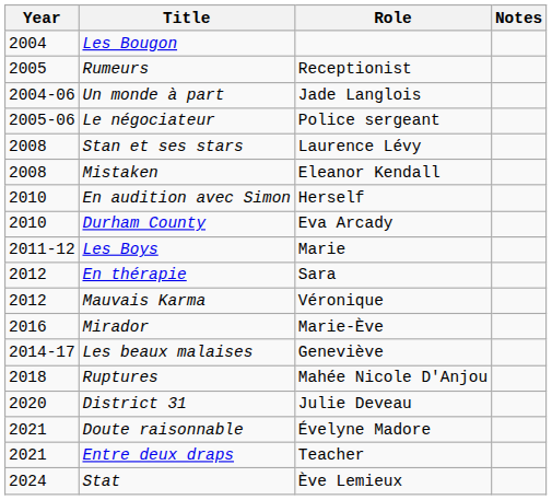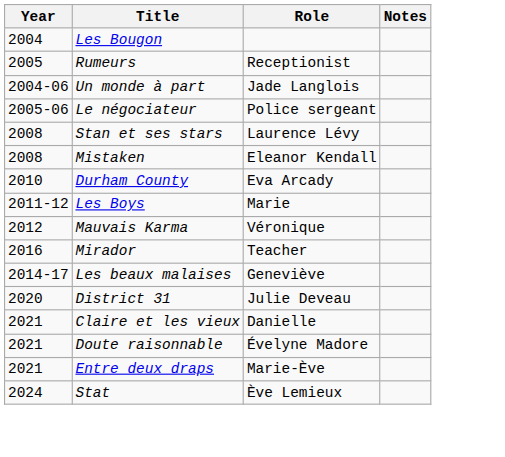 <table class="wikitable sortable">
 <tr>
 <th>Year</th>
 <th>Title</th>
 <th>Role</th>
 <th class="unsortable">Notes</th>
 </tr>
 <tr>
 <td>2004</td>
 <td><em><a href='#'>Les Bougon</a></em></td>
 <td></td>
 <td></td>
 </tr>
 <tr>
 <td>2005</td>
 <td><em>Rumeurs</em></td>
 <td>Receptionist</td>
 <td></td>
 </tr>
 <tr>
 <td>2004-06</td>
 <td><em>Un monde à part</em></td>
 <td>Jade Langlois</td>
 <td></td>
 </tr>
 <tr>
 <td>2005-06</td>
 <td><em>Le négociateur</em></td>
 <td>Police sergeant</td>
 <td></td>
 </tr>
 <tr>
 <td>2008</td>
 <td><em>Stan et ses stars</em></td>
 <td>Laurence Lévy</td>
 <td></td>
 </tr>
 <tr>
 <td>2008</td>
 <td><em>Mistaken</em></td>
 <td>Eleanor Kendall</td>
 <td></td>
 </tr>
 <tr>
 <td>2010</td>
-<td><em>En audition avec Simon</em></td>
-<td>Herself</td>
-<td></td>
-</tr>
-<tr>
-<td>2010</td>
 <td><em><a href='#'>Durham County</a></em></td>
 <td>Eva Arcady</td>
 <td></td>
 </tr>
 <tr>
 <td>2011-12</td>
 <td><em><a href='#'>Les Boys</a></em></td>
 <td>Marie</td>
 <td></td>
 </tr>
 <tr>
 <td>2012</td>
-<td><em><a href='#'>En thérapie</a></em></td>
-<td>Sara</td>
-<td></td>
-</tr>
-<tr>
-<td>2012</td>
 <td><em>Mauvais Karma</em></td>
 <td>Véronique</td>
 <td></td>
 </tr>
 <tr>
 <td>2016</td>
 <td><em>Mirador</em></td>
-<td>Marie-Ève</td>
+<td>Teacher</td>
 <td></td>
 </tr>
 <tr>
 <td>2014-17</td>
 <td><em>Les beaux malaises</em></td>
 <td>Geneviève</td>
 <td></td>
 </tr>
 <tr>
-<td>2018</td>
-<td><em>Ruptures</em></td>
-<td>Mahée Nicole D'Anjou</td>
+<td>2020</td>
+<td><em>District 31</em></td>
+<td>Julie Deveau</td>
 <td></td>
 </tr>
 <tr>
-<td>2020</td>
-<td><em>District 31</em></td>
-<td>Julie Deveau</td>
+<td>2021</td>
+<td><em>Claire et les vieux</em></td>
+<td>Danielle</td>
 <td></td>
 </tr>
 <tr>
 <td>2021</td>
 <td><em>Doute raisonnable</em></td>
 <td>Évelyne Madore</td>
 <td></td>
 </tr>
 <tr>
 <td>2021</td>
 <td><em><a href='#'>Entre deux draps</a></em></td>
-<td>Teacher</td>
+<td>Marie-Ève</td>
 <td></td>
 </tr>
 <tr>
 <td>2024</td>
 <td><em>Stat</em></td>
 <td>Ève Lemieux</td>
 <td></td>
 </tr>
 </table>
